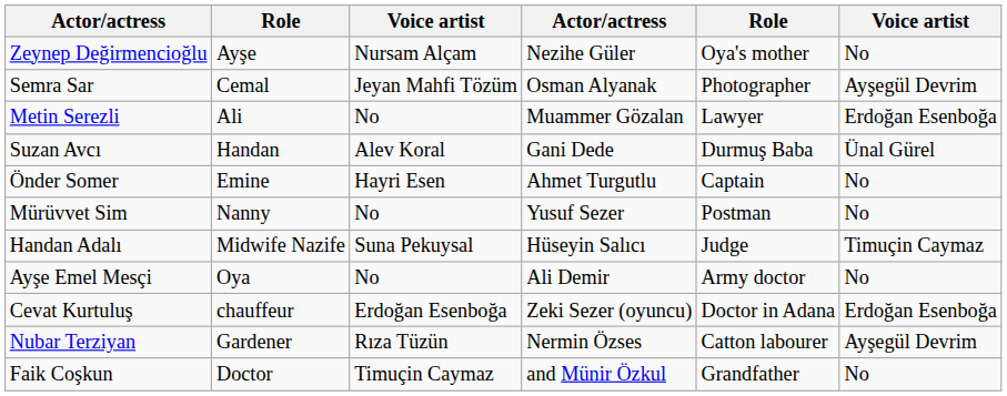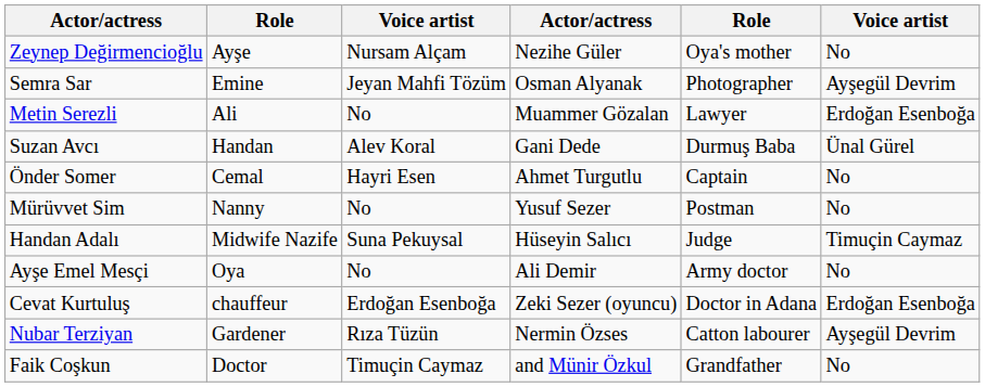 <table class="wikitable">
 <tr>
 <th>Actor/actress</th>
 <th>Role</th>
 <th>Voice artist</th>
 <th>Actor/actress</th>
 <th>Role</th>
 <th>Voice artist</th>
 </tr>
 <tr>
 <td><a href='#'>Zeynep Değirmencioğlu</a></td>
 <td>Ayşe</td>
 <td>Nursam Alçam</td>
 <td>Nezihe Güler</td>
 <td>Oya's mother</td>
 <td>No</td>
 </tr>
 <tr>
 <td>Semra Sar</td>
-<td>Cemal</td>
+<td>Emine</td>
 <td>Jeyan Mahfi Tözüm</td>
 <td>Osman Alyanak</td>
 <td>Photographer</td>
 <td>Ayşegül Devrim</td>
 </tr>
 <tr>
 <td><a href='#'>Metin Serezli</a></td>
 <td>Ali</td>
 <td>No</td>
 <td>Muammer Gözalan</td>
 <td>Lawyer</td>
 <td>Erdoğan Esenboğa</td>
 </tr>
 <tr>
 <td>Suzan Avcı</td>
 <td>Handan</td>
 <td>Alev Koral</td>
 <td>Gani Dede</td>
 <td>Durmuş Baba</td>
 <td>Ünal Gürel</td>
 </tr>
 <tr>
 <td>Önder Somer</td>
-<td>Emine</td>
+<td>Cemal</td>
 <td>Hayri Esen</td>
 <td>Ahmet Turgutlu</td>
 <td>Captain</td>
 <td>No</td>
 </tr>
 <tr>
 <td>Mürüvvet Sim</td>
 <td>Nanny</td>
 <td>No</td>
 <td>Yusuf Sezer</td>
 <td>Postman</td>
 <td>No</td>
 </tr>
 <tr>
 <td>Handan Adalı</td>
 <td>Midwife Nazife</td>
 <td>Suna Pekuysal</td>
 <td>Hüseyin Salıcı</td>
 <td>Judge</td>
 <td>Timuçin Caymaz</td>
 </tr>
 <tr>
 <td>Ayşe Emel Mesçi</td>
 <td>Oya</td>
 <td>No</td>
 <td>Ali Demir</td>
 <td>Army doctor</td>
 <td>No</td>
 </tr>
 <tr>
 <td>Cevat Kurtuluş</td>
 <td>chauffeur</td>
 <td>Erdoğan Esenboğa</td>
 <td>Zeki Sezer (oyuncu)</td>
 <td>Doctor in Adana</td>
 <td>Erdoğan Esenboğa</td>
 </tr>
 <tr>
 <td><a href='#'>Nubar Terziyan</a></td>
 <td>Gardener</td>
 <td>Rıza Tüzün</td>
 <td>Nermin Özses</td>
 <td>Catton labourer</td>
 <td>Ayşegül Devrim</td>
 </tr>
 <tr>
 <td>Faik Coşkun</td>
 <td>Doctor</td>
 <td>Timuçin Caymaz</td>
 <td>and <a href='#'>Münir Özkul</a></td>
 <td>Grandfather</td>
 <td>No</td>
 </tr>
 </table>
